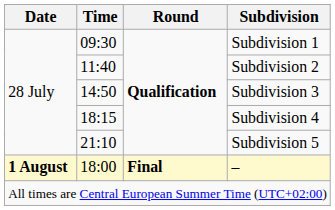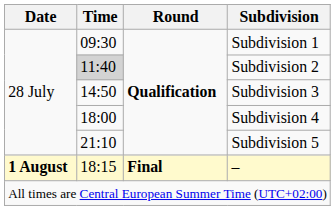 <table class="wikitable">
 <tr>
 <th>Date</th>
 <th>Time</th>
 <th>Round</th>
 <th>Subdivision</th>
 </tr>
 <tr>
 <td rowspan=5>28 July</td>
 <td>09:30</td>
 <td rowspan=5><strong>Qualification</strong></td>
 <td>Subdivision 1</td>
 </tr>
 <tr>
-<td>11:40</td>
+<td style="background: lightgrey;">11:40</td>
 <td>Subdivision 2</td>
 </tr>
 <tr>
 <td>14:50</td>
 <td>Subdivision 3</td>
 </tr>
 <tr>
-<td>18:15</td>
+<td>18:00</td>
 <td>Subdivision 4</td>
 </tr>
 <tr>
 <td>21:10</td>
 <td>Subdivision 5</td>
 </tr>
 <tr style=background:lemonchiffon>
 <td><strong>1 August</strong></td>
-<td>18:00</td>
+<td>18:15</td>
 <td><strong>Final</strong></td>
 <td>–</td>
 </tr>
 <tr>
 <td colspan=4 align=center><small>All times are <a href='#'>Central European Summer Time</a> (<a href='#'>UTC+02:00</a>)</small></td>
 </tr>
 </table>
